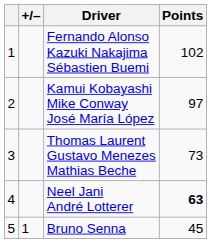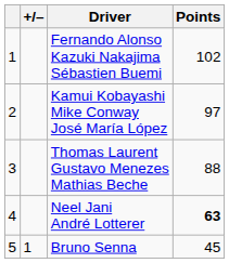 <table class="wikitable" style="font-size: 95%;">
 <tr>
 <th scope="col"></th>
 <th scope="col">+/–</th>
 <th scope="col">Driver</th>
 <th scope="col">Points</th>
 </tr>
 <tr>
 <td align="center">1</td>
 <td align="left"></td>
 <td> <a href='#'>Fernando Alonso</a><br> <a href='#'>Kazuki Nakajima</a><br> <a href='#'>Sébastien Buemi</a></td>
 <td align="right">102</td>
 </tr>
 <tr>
 <td align="center">2</td>
 <td align="left"></td>
 <td> <a href='#'>Kamui Kobayashi</a><br> <a href='#'>Mike Conway</a><br> <a href='#'>José María López</a></td>
 <td align="right">97</td>
 </tr>
 <tr>
 <td align="center">3</td>
 <td align="left"></td>
 <td> <a href='#'>Thomas Laurent</a><br> <a href='#'>Gustavo Menezes</a><br> <a href='#'>Mathias Beche</a></td>
-<td align="right">73</td>
+<td align="right">88</td>
 </tr>
 <tr>
 <td align="center">4</td>
 <td align="left"></td>
 <td> <a href='#'>Neel Jani</a><br> <a href='#'>André Lotterer</a></td>
 <td align="right"><strong>63</strong></td>
 </tr>
 <tr>
 <td align="center">5</td>
 <td align="left"> 1</td>
 <td> <a href='#'>Bruno Senna</a></td>
 <td align="right">45</td>
 </tr>
 </table>
